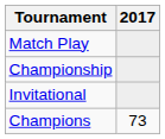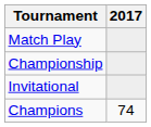 <table class="wikitable" style="text-align:center;">
 <tr>
 <th>Tournament</th>
 <th>2017</th>
 </tr>
 <tr>
 <td align="left"><a href='#'>Match Play</a></td>
 <td style="background:#eeeeee;"></td>
 </tr>
 <tr>
 <td align="left"><a href='#'>Championship</a></td>
 <td style="background:#eeeeee;"></td>
 </tr>
 <tr>
 <td align="left"><a href='#'>Invitational</a></td>
 <td style="background:#eeeeee;"></td>
 </tr>
 <tr>
 <td align="left"><a href='#'>Champions</a></td>
-<td>73</td>
+<td>74</td>
 </tr>
 </table>
